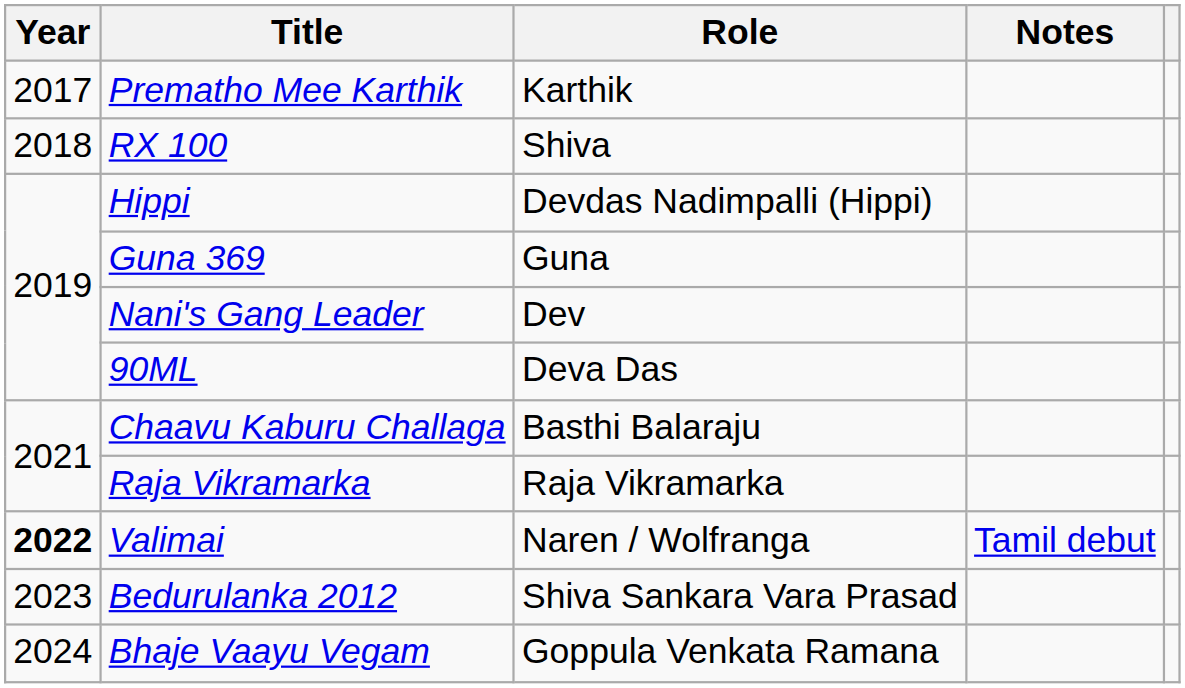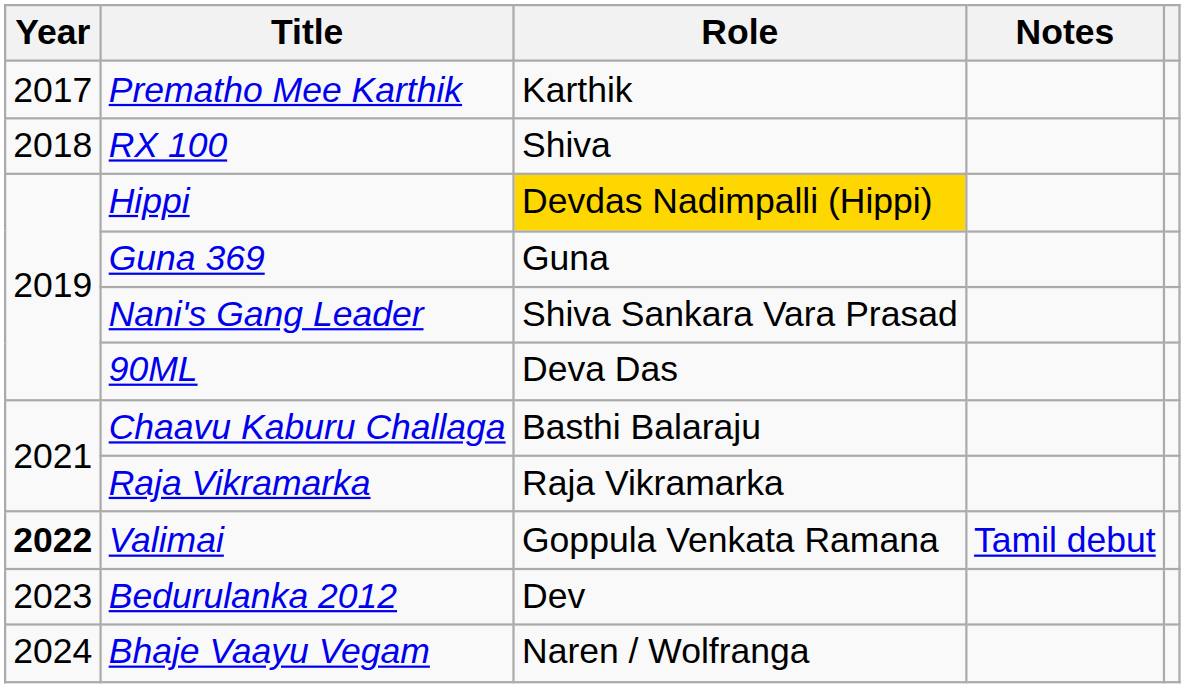 <table class="wikitable sortable">
 <tr>
 <th>Year</th>
 <th>Title</th>
 <th>Role</th>
 <th class="unsortable">Notes</th>
 <th class="unsortable"></th>
 </tr>
 <tr>
 <td>2017</td>
 <td><em><a href='#'>Prematho Mee Karthik</a></em></td>
 <td>Karthik</td>
 <td></td>
 <td style="text-align:center;"></td>
 </tr>
 <tr>
 <td>2018</td>
 <td><em><a href='#'>RX 100</a></em></td>
 <td>Shiva</td>
 <td></td>
 <td style="text-align:center;"></td>
 </tr>
 <tr>
 <td rowspan=4>2019</td>
 <td><em><a href='#'>Hippi</a></em></td>
-<td>Devdas Nadimpalli (Hippi)</td>
+<td style="background: gold;">Devdas Nadimpalli (Hippi)</td>
 <td></td>
 <td style="text-align:center;"></td>
 </tr>
 <tr>
 <td><em><a href='#'>Guna 369</a></em></td>
 <td>Guna</td>
 <td></td>
 <td style="text-align:center;"></td>
 </tr>
 <tr>
 <td><em><a href='#'>Nani's Gang Leader</a></em></td>
-<td>Dev</td>
+<td>Shiva Sankara Vara Prasad</td>
 <td></td>
 <td style="text-align:center;"></td>
 </tr>
 <tr>
 <td><em><a href='#'>90ML</a></em></td>
 <td>Deva Das</td>
 <td></td>
 <td style="text-align:center;"></td>
 </tr>
 <tr>
 <td rowspan="2">2021</td>
 <td><em><a href='#'>Chaavu Kaburu Challaga</a></em></td>
 <td>Basthi Balaraju</td>
 <td></td>
 <td style="text-align:center;"></td>
 </tr>
 <tr>
 <td><a href='#'><em>Raja Vikramarka</em></a></td>
 <td>Raja Vikramarka</td>
 <td></td>
 <td style="text-align:center;"></td>
 </tr>
 <tr>
 <td><strong>2022</strong></td>
 <td><em><a href='#'>Valimai</a></em></td>
-<td>Naren / Wolfranga</td>
+<td>Goppula Venkata Ramana</td>
 <td><a href='#'>Tamil debut</a></td>
 <td style="text-align:center;"></td>
 </tr>
 <tr>
 <td>2023</td>
 <td><em><a href='#'>Bedurulanka 2012</a></em></td>
-<td>Shiva Sankara Vara Prasad</td>
+<td>Dev</td>
 <td></td>
 <td></td>
 </tr>
 <tr>
 <td>2024</td>
 <td><em><a href='#'>Bhaje Vaayu Vegam</a></em></td>
-<td>Goppula Venkata Ramana</td>
+<td>Naren / Wolfranga</td>
 <td></td>
 <td></td>
 </tr>
 </table>
